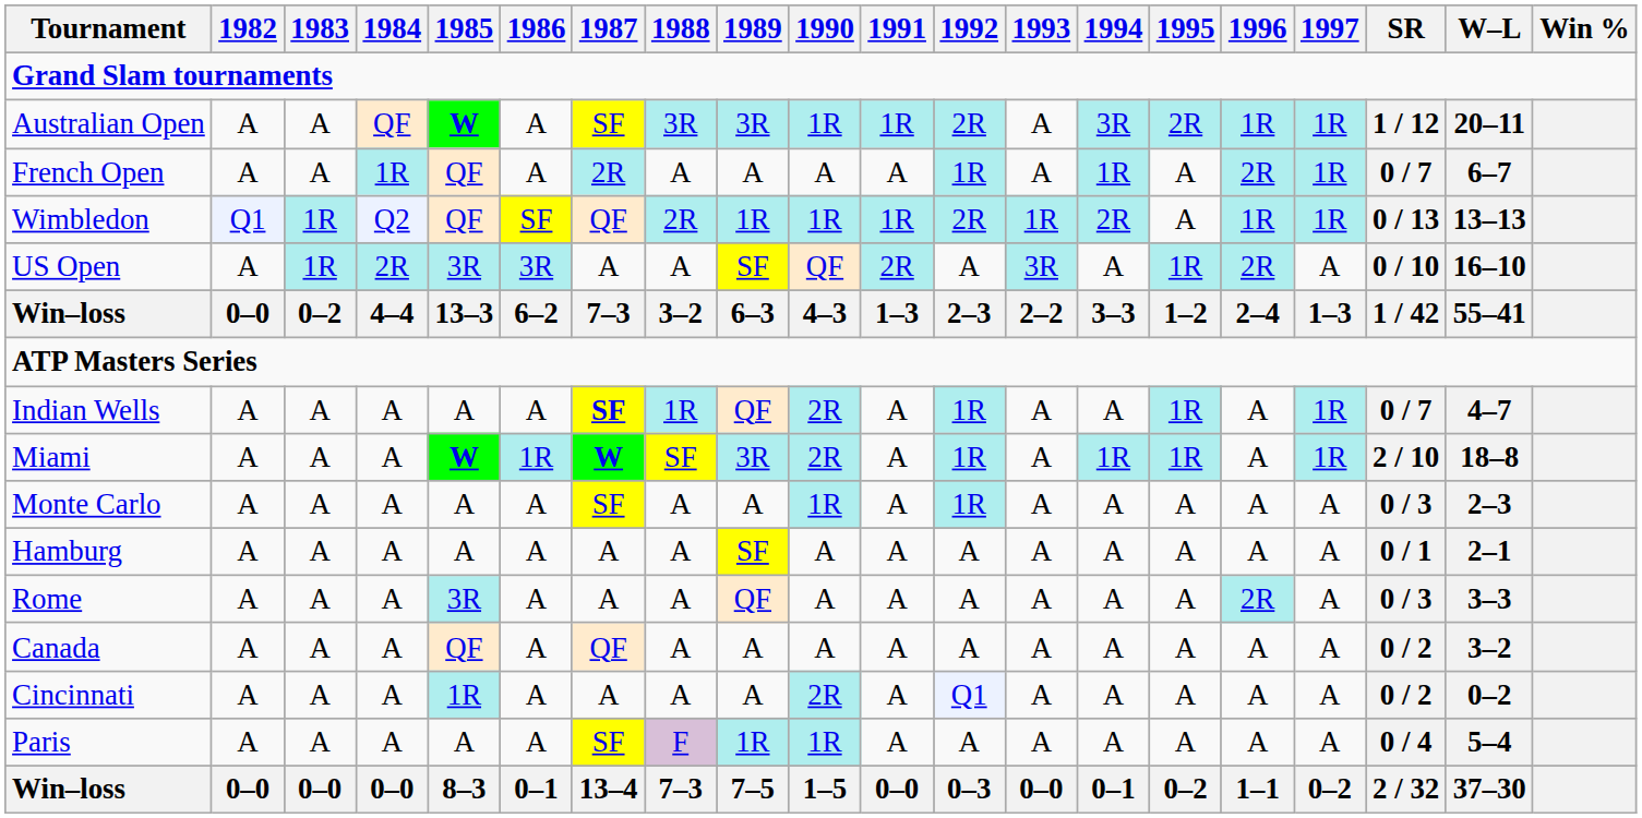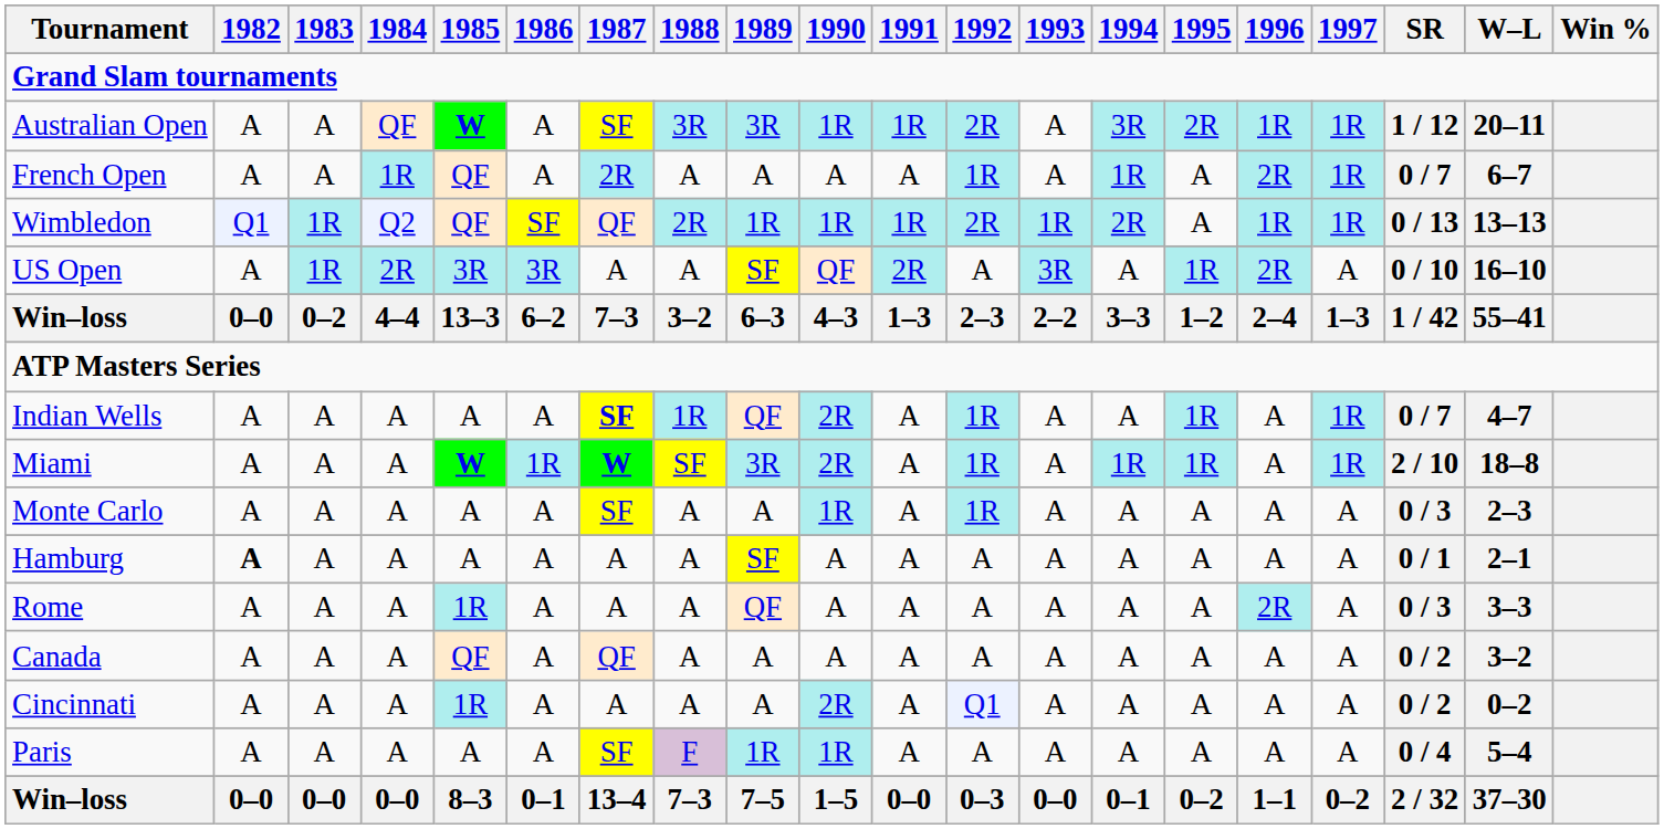 <table class=wikitable style=text-align:center;font-size:97%>
 <tr>
 <th>Tournament</th>
 <th><a href='#'>1982</a></th>
 <th><a href='#'>1983</a></th>
 <th><a href='#'>1984</a></th>
 <th><a href='#'>1985</a></th>
 <th><a href='#'>1986</a></th>
 <th><a href='#'>1987</a></th>
 <th><a href='#'>1988</a></th>
 <th><a href='#'>1989</a></th>
 <th><a href='#'>1990</a></th>
 <th><a href='#'>1991</a></th>
 <th><a href='#'>1992</a></th>
 <th><a href='#'>1993</a></th>
 <th><a href='#'>1994</a></th>
 <th><a href='#'>1995</a></th>
 <th><a href='#'>1996</a></th>
 <th><a href='#'>1997</a></th>
 <th>SR</th>
 <th>W–L</th>
 <th>Win %</th>
 </tr>
 <tr>
 <td colspan=23 align=left><strong><a href='#'>Grand Slam tournaments</a></strong></td>
 </tr>
 <tr>
 <td align=left><a href='#'>Australian Open</a></td>
 <td>A</td>
 <td>A</td>
 <td bgcolor=ffebcd><a href='#'>QF</a></td>
 <td bgcolor=lime><strong><a href='#'>W</a></strong></td>
 <td>A</td>
 <td bgcolor=yellow><a href='#'>SF</a></td>
 <td bgcolor=afeeee><a href='#'>3R</a></td>
 <td bgcolor=afeeee><a href='#'>3R</a></td>
 <td bgcolor=afeeee><a href='#'>1R</a></td>
 <td bgcolor=afeeee><a href='#'>1R</a></td>
 <td bgcolor=afeeee><a href='#'>2R</a></td>
 <td>A</td>
 <td bgcolor=afeeee><a href='#'>3R</a></td>
 <td bgcolor=afeeee><a href='#'>2R</a></td>
 <td bgcolor=afeeee><a href='#'>1R</a></td>
 <td bgcolor=afeeee><a href='#'>1R</a></td>
 <th>1 / 12</th>
 <th>20–11</th>
 <th></th>
 </tr>
 <tr>
 <td align=left><a href='#'>French Open</a></td>
 <td>A</td>
 <td>A</td>
 <td bgcolor=afeeee><a href='#'>1R</a></td>
 <td bgcolor=ffebcd><a href='#'>QF</a></td>
 <td>A</td>
 <td bgcolor=afeeee><a href='#'>2R</a></td>
 <td>A</td>
 <td>A</td>
 <td>A</td>
 <td>A</td>
 <td bgcolor=afeeee><a href='#'>1R</a></td>
 <td>A</td>
 <td bgcolor=afeeee><a href='#'>1R</a></td>
 <td>A</td>
 <td bgcolor=afeeee><a href='#'>2R</a></td>
 <td bgcolor=afeeee><a href='#'>1R</a></td>
 <th>0 / 7</th>
 <th>6–7</th>
 <th></th>
 </tr>
 <tr>
 <td align=left><a href='#'>Wimbledon</a></td>
 <td bgcolor=ecf2ff><a href='#'>Q1</a></td>
 <td bgcolor=afeeee><a href='#'>1R</a></td>
 <td bgcolor=ecf2ff><a href='#'>Q2</a></td>
 <td bgcolor=ffebcd><a href='#'>QF</a></td>
 <td bgcolor=yellow><a href='#'>SF</a></td>
 <td bgcolor=ffebcd><a href='#'>QF</a></td>
 <td bgcolor=afeeee><a href='#'>2R</a></td>
 <td bgcolor=afeeee><a href='#'>1R</a></td>
 <td bgcolor=afeeee><a href='#'>1R</a></td>
 <td bgcolor=afeeee><a href='#'>1R</a></td>
 <td bgcolor=afeeee><a href='#'>2R</a></td>
 <td bgcolor=afeeee><a href='#'>1R</a></td>
 <td bgcolor=afeeee><a href='#'>2R</a></td>
 <td>A</td>
 <td bgcolor=afeeee><a href='#'>1R</a></td>
 <td bgcolor=afeeee><a href='#'>1R</a></td>
 <th>0 / 13</th>
 <th>13–13</th>
 <th></th>
 </tr>
 <tr>
 <td align=left><a href='#'>US Open</a></td>
 <td>A</td>
 <td bgcolor=afeeee><a href='#'>1R</a></td>
 <td bgcolor=afeeee><a href='#'>2R</a></td>
 <td bgcolor=afeeee><a href='#'>3R</a></td>
 <td bgcolor=afeeee><a href='#'>3R</a></td>
 <td>A</td>
 <td>A</td>
 <td bgcolor=yellow><a href='#'>SF</a></td>
 <td bgcolor=ffebcd><a href='#'>QF</a></td>
 <td bgcolor=afeeee><a href='#'>2R</a></td>
 <td>A</td>
 <td bgcolor=afeeee><a href='#'>3R</a></td>
 <td>A</td>
 <td bgcolor=afeeee><a href='#'>1R</a></td>
 <td bgcolor=afeeee><a href='#'>2R</a></td>
 <td>A</td>
 <th>0 / 10</th>
 <th>16–10</th>
 <th></th>
 </tr>
 <tr>
 <th style=text-align:left>Win–loss</th>
 <th>0–0</th>
 <th>0–2</th>
 <th>4–4</th>
 <th>13–3</th>
 <th>6–2</th>
 <th>7–3</th>
 <th>3–2</th>
 <th>6–3</th>
 <th>4–3</th>
 <th>1–3</th>
 <th>2–3</th>
 <th>2–2</th>
 <th>3–3</th>
 <th>1–2</th>
 <th>2–4</th>
 <th>1–3</th>
 <th>1 / 42</th>
 <th>55–41</th>
 <th></th>
 </tr>
 <tr>
 <td colspan=23 align=left><strong>ATP Masters Series</strong></td>
 </tr>
 <tr>
 <td align=left><a href='#'>Indian Wells</a></td>
 <td>A</td>
 <td>A</td>
 <td>A</td>
 <td>A</td>
 <td>A</td>
 <td bgcolor=yellow><strong><a href='#'>SF</a></strong></td>
 <td bgcolor=afeeee><a href='#'>1R</a></td>
 <td bgcolor=ffebcd><a href='#'>QF</a></td>
 <td bgcolor=afeeee><a href='#'>2R</a></td>
 <td>A</td>
 <td bgcolor=afeeee><a href='#'>1R</a></td>
 <td>A</td>
 <td>A</td>
 <td bgcolor=afeeee><a href='#'>1R</a></td>
 <td>A</td>
 <td bgcolor=afeeee><a href='#'>1R</a></td>
 <th>0 / 7</th>
 <th>4–7</th>
 <th></th>
 </tr>
 <tr>
 <td align=left><a href='#'>Miami</a></td>
 <td>A</td>
 <td>A</td>
 <td>A</td>
 <td bgcolor=lime><strong><a href='#'>W</a></strong></td>
 <td bgcolor=afeeee><a href='#'>1R</a></td>
 <td bgcolor=lime><strong><a href='#'>W</a></strong></td>
 <td bgcolor=yellow><a href='#'>SF</a></td>
 <td bgcolor=afeeee><a href='#'>3R</a></td>
 <td bgcolor=afeeee><a href='#'>2R</a></td>
 <td>A</td>
 <td bgcolor=afeeee><a href='#'>1R</a></td>
 <td>A</td>
 <td bgcolor=afeeee><a href='#'>1R</a></td>
 <td bgcolor=afeeee><a href='#'>1R</a></td>
 <td>A</td>
 <td bgcolor=afeeee><a href='#'>1R</a></td>
 <th>2 / 10</th>
 <th>18–8</th>
 <th></th>
 </tr>
 <tr>
 <td align=left><a href='#'>Monte Carlo</a></td>
 <td>A</td>
 <td>A</td>
 <td>A</td>
 <td>A</td>
 <td>A</td>
 <td bgcolor=yellow><a href='#'>SF</a></td>
 <td>A</td>
 <td>A</td>
 <td bgcolor=afeeee><a href='#'>1R</a></td>
 <td>A</td>
 <td bgcolor=afeeee><a href='#'>1R</a></td>
 <td>A</td>
 <td>A</td>
 <td>A</td>
 <td>A</td>
 <td>A</td>
 <th>0 / 3</th>
 <th>2–3</th>
 <th></th>
 </tr>
 <tr>
 <td align=left><a href='#'>Hamburg</a></td>
-<td>A</td>
+<td><strong>A</strong></td>
 <td>A</td>
 <td>A</td>
 <td>A</td>
 <td>A</td>
 <td>A</td>
 <td>A</td>
 <td bgcolor=yellow><a href='#'>SF</a></td>
 <td>A</td>
 <td>A</td>
 <td>A</td>
 <td>A</td>
 <td>A</td>
 <td>A</td>
 <td>A</td>
 <td>A</td>
 <th>0 / 1</th>
 <th>2–1</th>
 <th></th>
 </tr>
 <tr>
 <td align=left><a href='#'>Rome</a></td>
 <td>A</td>
 <td>A</td>
 <td>A</td>
-<td bgcolor=afeeee><a href='#'>3R</a></td>
+<td bgcolor=afeeee><a href='#'>1R</a></td>
 <td>A</td>
 <td>A</td>
 <td>A</td>
 <td bgcolor=ffebcd><a href='#'>QF</a></td>
 <td>A</td>
 <td>A</td>
 <td>A</td>
 <td>A</td>
 <td>A</td>
 <td>A</td>
 <td bgcolor=afeeee><a href='#'>2R</a></td>
 <td>A</td>
 <th>0 / 3</th>
 <th>3–3</th>
 <th></th>
 </tr>
 <tr>
 <td align=left><a href='#'>Canada</a></td>
 <td>A</td>
 <td>A</td>
 <td>A</td>
 <td bgcolor=ffebcd><a href='#'>QF</a></td>
 <td>A</td>
 <td bgcolor=ffebcd><a href='#'>QF</a></td>
 <td>A</td>
 <td>A</td>
 <td>A</td>
 <td>A</td>
 <td>A</td>
 <td>A</td>
 <td>A</td>
 <td>A</td>
 <td>A</td>
 <td>A</td>
 <th>0 / 2</th>
 <th>3–2</th>
 <th></th>
 </tr>
 <tr>
 <td align=left><a href='#'>Cincinnati</a></td>
 <td>A</td>
 <td>A</td>
 <td>A</td>
 <td bgcolor=afeeee><a href='#'>1R</a></td>
 <td>A</td>
 <td>A</td>
 <td>A</td>
 <td>A</td>
 <td bgcolor=afeeee><a href='#'>2R</a></td>
 <td>A</td>
 <td bgcolor=ecf2ff><a href='#'>Q1</a></td>
 <td>A</td>
 <td>A</td>
 <td>A</td>
 <td>A</td>
 <td>A</td>
 <th>0 / 2</th>
 <th>0–2</th>
 <th></th>
 </tr>
 <tr>
 <td align=left><a href='#'>Paris</a></td>
 <td>A</td>
 <td>A</td>
 <td>A</td>
 <td>A</td>
 <td>A</td>
 <td bgcolor=yellow><a href='#'>SF</a></td>
 <td bgcolor=thistle><a href='#'>F</a></td>
 <td bgcolor=afeeee><a href='#'>1R</a></td>
 <td bgcolor=afeeee><a href='#'>1R</a></td>
 <td>A</td>
 <td>A</td>
 <td>A</td>
 <td>A</td>
 <td>A</td>
 <td>A</td>
 <td>A</td>
 <th>0 / 4</th>
 <th>5–4</th>
 <th></th>
 </tr>
 <tr>
 <th style=text-align:left>Win–loss</th>
 <th>0–0</th>
 <th>0–0</th>
 <th>0–0</th>
 <th>8–3</th>
 <th>0–1</th>
 <th>13–4</th>
 <th>7–3</th>
 <th>7–5</th>
 <th>1–5</th>
 <th>0–0</th>
 <th>0–3</th>
 <th>0–0</th>
 <th>0–1</th>
 <th>0–2</th>
 <th>1–1</th>
 <th>0–2</th>
 <th>2 / 32</th>
 <th>37–30</th>
 <th></th>
 </tr>
 </table>
